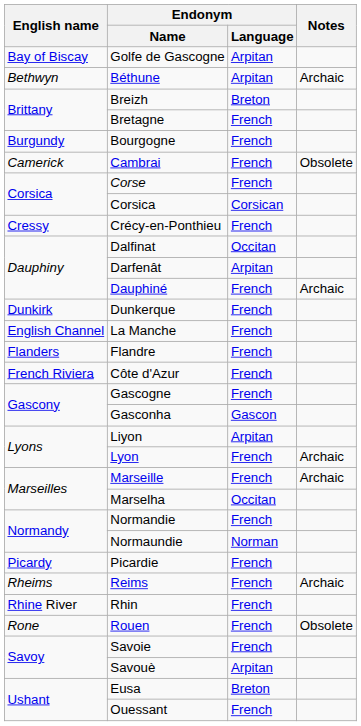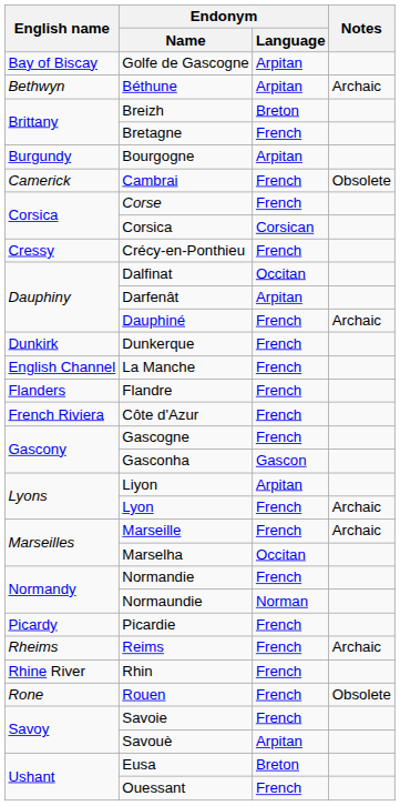 <table class="wikitable sortable mw-collapsible">
 <tr>
 <th rowspan="2">English name</th>
 <th colspan="2">Endonym</th>
 <th rowspan="2">Notes</th>
 </tr>
 <tr>
 <th>Name</th>
 <th>Language</th>
 </tr>
 <tr>
 <td><a href='#'>Bay of Biscay</a></td>
 <td>Golfe de Gascogne</td>
 <td><a href='#'>Arpitan</a></td>
 <td></td>
 </tr>
 <tr>
 <td><em>Bethwyn</em></td>
 <td><a href='#'>Béthune</a></td>
 <td><a href='#'>Arpitan</a></td>
 <td>Archaic</td>
 </tr>
 <tr>
 <td rowspan="2"><a href='#'>Brittany</a></td>
 <td>Breizh</td>
 <td><a href='#'>Breton</a></td>
 <td></td>
 </tr>
 <tr>
 <td>Bretagne</td>
 <td><a href='#'>French</a></td>
 <td></td>
 </tr>
 <tr>
 <td><a href='#'>Burgundy</a></td>
 <td>Bourgogne</td>
-<td><a href='#'>French</a></td>
+<td><a href='#'>Arpitan</a></td>
 <td></td>
 </tr>
 <tr>
 <td><em>Camerick</em></td>
 <td><a href='#'>Cambrai</a></td>
 <td><a href='#'>French</a></td>
 <td>Obsolete</td>
 </tr>
 <tr>
 <td rowspan="2"><a href='#'>Corsica</a></td>
 <td><em>Corse</em></td>
 <td><a href='#'>French</a></td>
 <td></td>
 </tr>
 <tr>
 <td>Corsica</td>
 <td><a href='#'>Corsican</a></td>
 <td></td>
 </tr>
 <tr>
 <td><a href='#'>Cressy</a></td>
 <td>Crécy-en-Ponthieu</td>
 <td><a href='#'>French</a></td>
 <td></td>
 </tr>
 <tr>
 <td rowspan="3"><em>Dauphiny</em></td>
 <td>Dalfinat</td>
 <td><a href='#'>Occitan</a></td>
 <td></td>
 </tr>
 <tr>
 <td>Darfenât</td>
 <td><a href='#'>Arpitan</a></td>
 <td></td>
 </tr>
 <tr>
 <td><a href='#'>Dauphiné</a></td>
 <td><a href='#'>French</a></td>
 <td>Archaic</td>
 </tr>
 <tr>
 <td><a href='#'>Dunkirk</a></td>
 <td>Dunkerque</td>
 <td><a href='#'>French</a></td>
 <td></td>
 </tr>
 <tr>
 <td><a href='#'>English Channel</a></td>
 <td>La Manche</td>
 <td><a href='#'>French</a></td>
 <td></td>
 </tr>
 <tr>
 <td><a href='#'>Flanders</a></td>
 <td>Flandre</td>
 <td><a href='#'>French</a></td>
 <td></td>
 </tr>
 <tr>
 <td><a href='#'>French Riviera</a></td>
 <td>Côte d'Azur</td>
 <td><a href='#'>French</a></td>
 <td></td>
 </tr>
 <tr>
 <td rowspan="2"><a href='#'>Gascony</a></td>
 <td>Gascogne</td>
 <td><a href='#'>French</a></td>
 <td></td>
 </tr>
 <tr>
 <td>Gasconha</td>
 <td><a href='#'>Gascon</a></td>
 <td></td>
 </tr>
 <tr>
 <td rowspan="2"><em>Lyons</em></td>
 <td>Liyon</td>
 <td><a href='#'>Arpitan</a></td>
 <td></td>
 </tr>
 <tr>
 <td><a href='#'>Lyon</a></td>
 <td><a href='#'>French</a></td>
 <td>Archaic</td>
 </tr>
 <tr>
 <td rowspan="2"><em>Marseilles</em></td>
 <td><a href='#'>Marseille</a></td>
 <td><a href='#'>French</a></td>
 <td>Archaic</td>
 </tr>
 <tr>
 <td>Marselha</td>
 <td><a href='#'>Occitan</a></td>
 <td></td>
 </tr>
 <tr>
 <td rowspan="2"><a href='#'>Normandy</a></td>
 <td>Normandie</td>
 <td><a href='#'>French</a></td>
 <td></td>
 </tr>
 <tr>
 <td>Normaundie</td>
 <td><a href='#'>Norman</a></td>
 <td></td>
 </tr>
 <tr>
 <td><a href='#'>Picardy</a></td>
 <td>Picardie</td>
 <td><a href='#'>French</a></td>
 <td></td>
 </tr>
 <tr>
 <td><em>Rheims</em></td>
 <td><a href='#'>Reims</a></td>
 <td><a href='#'>French</a></td>
 <td>Archaic</td>
 </tr>
 <tr>
 <td><a href='#'>Rhine</a> River</td>
 <td>Rhin</td>
 <td><a href='#'>French</a></td>
 <td></td>
 </tr>
 <tr>
 <td><em>Rone</em></td>
 <td><a href='#'>Rouen</a></td>
 <td><a href='#'>French</a></td>
 <td>Obsolete</td>
 </tr>
 <tr>
 <td rowspan="2"><a href='#'>Savoy</a></td>
 <td>Savoie</td>
 <td><a href='#'>French</a></td>
 <td></td>
 </tr>
 <tr>
 <td>Savouè</td>
 <td><a href='#'>Arpitan</a></td>
 <td></td>
 </tr>
 <tr>
 <td rowspan="2"><a href='#'>Ushant</a></td>
 <td>Eusa</td>
 <td><a href='#'>Breton</a></td>
 <td></td>
 </tr>
 <tr>
 <td>Ouessant</td>
 <td><a href='#'>French</a></td>
 <td></td>
 </tr>
 </table>
